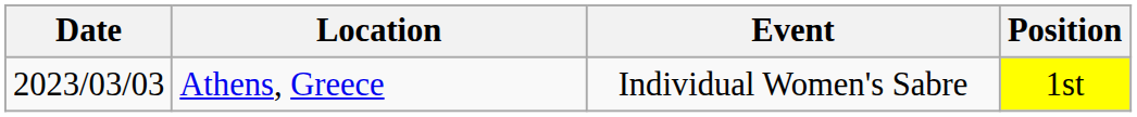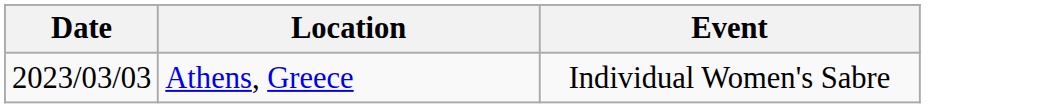 <table class="wikitable" style="text-align:center;">
 <tr>
 <th>Date</th>
 <th style="width:12em">Location</th>
 <th style="width:12em">Event</th>
-<th>Position</th>
 </tr>
 <tr>
 <td>2023/03/03</td>
 <td rowspan="1" align="left"> <a href='#'>Athens</a>, <a href='#'>Greece</a></td>
 <td>Individual Women's Sabre</td>
-<td bgcolor="yellow">1st</td>
 </tr>
 </table>
